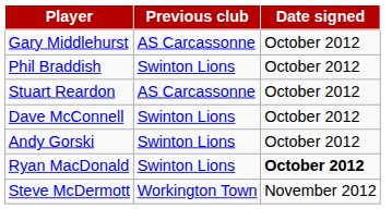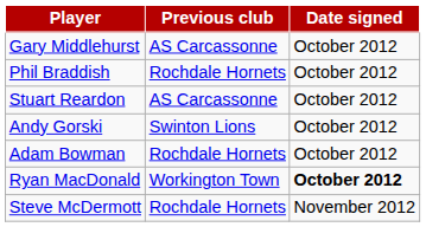 <table class="wikitable">
 <tr>
 <th scope="col" style="background:#B50000; color:white; border:solid white 1px">Player</th>
 <th scope="col" style="background:#B50000; color:white; border:solid white 1px">Previous club</th>
 <th scope="col" style="background:#B50000; color:white; border:solid white 1px">Date signed</th>
 </tr>
 <tr>
 <td> <a href='#'>Gary Middlehurst</a></td>
 <td><a href='#'>AS Carcassonne</a></td>
 <td>October 2012</td>
 </tr>
 <tr>
 <td> <a href='#'>Phil Braddish</a></td>
-<td><a href='#'>Swinton Lions</a></td>
+<td><a href='#'>Rochdale Hornets</a></td>
 <td>October 2012</td>
 </tr>
 <tr>
 <td> <a href='#'>Stuart Reardon</a></td>
 <td><a href='#'>AS Carcassonne</a></td>
 <td>October 2012 </td>
 </tr>
 <tr>
-<td> <a href='#'>Dave McConnell</a></td>
-<td><a href='#'>Swinton Lions</a></td>
-<td>October 2012</td>
-</tr>
-<tr>
 <td> <a href='#'>Andy Gorski</a></td>
 <td><a href='#'>Swinton Lions</a></td>
 <td>October 2012</td>
 </tr>
 <tr>
+<td> <a href='#'>Adam Bowman</a></td>
+<td><a href='#'>Rochdale Hornets</a></td>
+<td>October 2012 </td>
+</tr>
+<tr>
 <td> <a href='#'>Ryan MacDonald</a></td>
-<td><a href='#'>Swinton Lions</a></td>
+<td><a href='#'>Workington Town</a></td>
 <td><strong>October 2012 </strong></td>
 </tr>
 <tr>
 <td> <a href='#'>Steve McDermott</a></td>
-<td><a href='#'>Workington Town</a></td>
+<td><a href='#'>Rochdale Hornets</a></td>
 <td>November 2012</td>
 </tr>
 </table>
